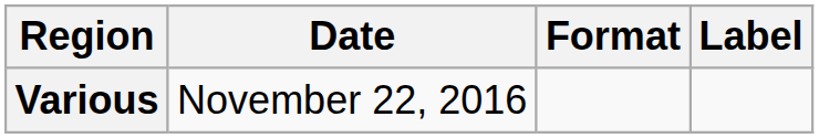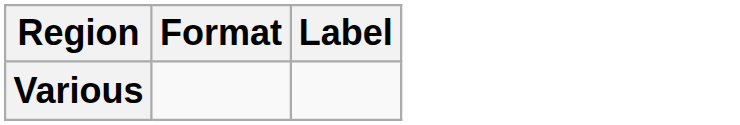 <table class="wikitable plainrowheaders">
 <tr>
 <th scope="col">Region</th>
-<th scope="col">Date</th>
 <th scope="col">Format</th>
 <th scope="col">Label</th>
 </tr>
 <tr>
 <th scope="row">Various</th>
-<td>November 22, 2016</td>
 <td></td>
 <td></td>
 </tr>
 </table>
